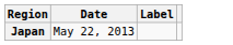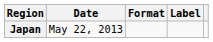 <table class="wikitable plainrowheaders">
 <tr>
 <th scope="col">Region</th>
 <th scope="col">Date</th>
+<th scope="col">Format</th>
 <th scope="col">Label</th>
 <th scope="col"></th>
 </tr>
 <tr>
 <th scope="row">Japan</th>
 <td>May 22, 2013</td>
 <td></td>
 <td></td>
+<td></td>
 </tr>
 </table>
